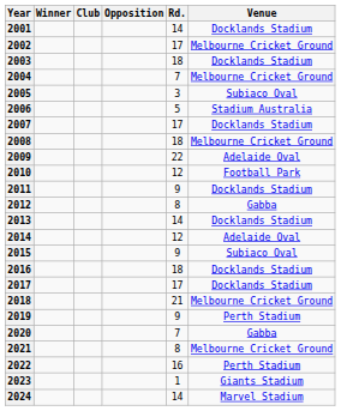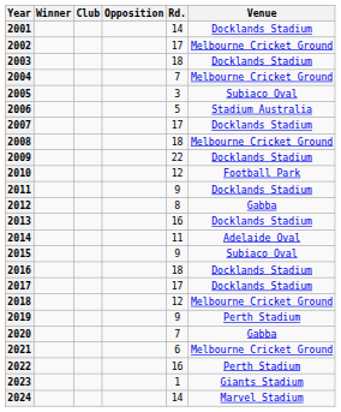 <table class="wikitable sortable" style="text-align:center;">
 <tr>
 <th scope="col">Year</th>
 <th scope="col">Winner</th>
 <th scope="col">Club</th>
 <th scope="col">Opposition</th>
 <th scope="col">Rd.</th>
 <th scope="col">Venue</th>
 </tr>
 <tr>
 <th scope="row">2001</th>
 <td></td>
 <td></td>
 <td></td>
 <td>14</td>
 <td><a href='#'>Docklands Stadium</a></td>
 </tr>
 <tr>
 <th scope="row">2002</th>
 <td></td>
 <td></td>
 <td></td>
 <td>17</td>
 <td><a href='#'>Melbourne Cricket Ground</a></td>
 </tr>
 <tr>
 <th scope="row">2003</th>
 <td></td>
 <td></td>
 <td></td>
 <td>18</td>
 <td><a href='#'>Docklands Stadium</a></td>
 </tr>
 <tr>
 <th scope="row">2004</th>
 <td></td>
 <td></td>
 <td></td>
 <td>7</td>
 <td><a href='#'>Melbourne Cricket Ground</a></td>
 </tr>
 <tr>
 <th scope="row">2005</th>
 <td> </td>
 <td></td>
 <td></td>
 <td>3</td>
 <td><a href='#'>Subiaco Oval</a></td>
 </tr>
 <tr>
 <th scope="row">2006</th>
 <td> </td>
 <td></td>
 <td></td>
 <td>5</td>
 <td><a href='#'>Stadium Australia</a></td>
 </tr>
 <tr>
 <th scope="row">2007</th>
 <td></td>
 <td></td>
 <td></td>
 <td>17</td>
 <td><a href='#'>Docklands Stadium</a></td>
 </tr>
 <tr>
 <th scope="row">2008</th>
 <td></td>
 <td></td>
 <td></td>
 <td>18</td>
 <td><a href='#'>Melbourne Cricket Ground</a></td>
 </tr>
 <tr>
 <th scope="row">2009</th>
 <td></td>
 <td></td>
 <td></td>
 <td>22</td>
-<td><a href='#'>Adelaide Oval</a></td>
+<td><a href='#'>Docklands Stadium</a></td>
 </tr>
 <tr>
 <th scope="row">2010</th>
 <td></td>
 <td></td>
 <td></td>
 <td>12</td>
 <td><a href='#'>Football Park</a></td>
 </tr>
 <tr>
 <th scope="row">2011</th>
 <td></td>
 <td></td>
 <td></td>
 <td>9</td>
 <td><a href='#'>Docklands Stadium</a></td>
 </tr>
 <tr>
 <th scope="row">2012</th>
 <td></td>
 <td></td>
 <td></td>
 <td>8</td>
 <td><a href='#'>Gabba</a></td>
 </tr>
 <tr>
 <th scope="row">2013</th>
 <td></td>
 <td></td>
 <td></td>
-<td>14</td>
+<td>16</td>
 <td><a href='#'>Docklands Stadium</a></td>
 </tr>
 <tr>
 <th scope="row">2014</th>
 <td></td>
 <td></td>
 <td></td>
-<td>12</td>
+<td>11</td>
 <td><a href='#'>Adelaide Oval</a></td>
 </tr>
 <tr>
 <th scope="row">2015</th>
 <td></td>
 <td></td>
 <td></td>
 <td>9</td>
 <td><a href='#'>Subiaco Oval</a></td>
 </tr>
 <tr>
 <th scope="row">2016</th>
 <td></td>
 <td></td>
 <td></td>
 <td>18</td>
 <td><a href='#'>Docklands Stadium</a></td>
 </tr>
 <tr>
 <th scope="row">2017</th>
 <td></td>
 <td></td>
 <td></td>
 <td>17</td>
 <td><a href='#'>Docklands Stadium</a></td>
 </tr>
 <tr>
 <th scope="row">2018</th>
 <td></td>
 <td></td>
 <td></td>
-<td>21</td>
+<td>12</td>
 <td><a href='#'>Melbourne Cricket Ground</a></td>
 </tr>
 <tr>
 <th scope="row">2019</th>
 <td></td>
 <td></td>
 <td></td>
 <td>9</td>
 <td><a href='#'>Perth Stadium</a></td>
 </tr>
 <tr>
 <th scope="row">2020</th>
 <td></td>
 <td></td>
 <td></td>
 <td>7</td>
 <td><a href='#'>Gabba</a></td>
 </tr>
 <tr>
 <th scope="row">2021</th>
 <td></td>
 <td></td>
 <td></td>
-<td>8</td>
+<td>6</td>
 <td><a href='#'>Melbourne Cricket Ground</a></td>
 </tr>
 <tr>
 <th scope="row">2022</th>
 <td></td>
 <td></td>
 <td></td>
 <td>16</td>
 <td><a href='#'>Perth Stadium</a></td>
 </tr>
 <tr>
 <th scope="row">2023</th>
 <td></td>
 <td></td>
 <td></td>
 <td>1</td>
 <td><a href='#'>Giants Stadium</a></td>
 </tr>
 <tr>
 <th scope="row">2024</th>
 <td></td>
 <td></td>
 <td></td>
 <td>14</td>
 <td><a href='#'>Marvel Stadium</a></td>
 </tr>
 </table>
